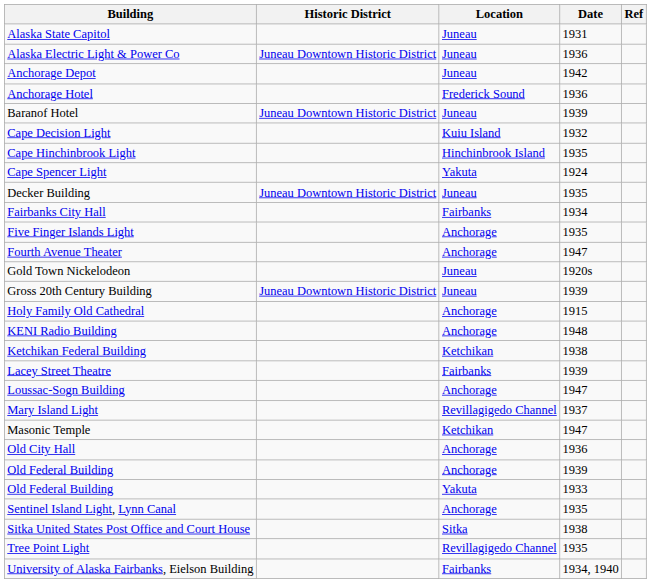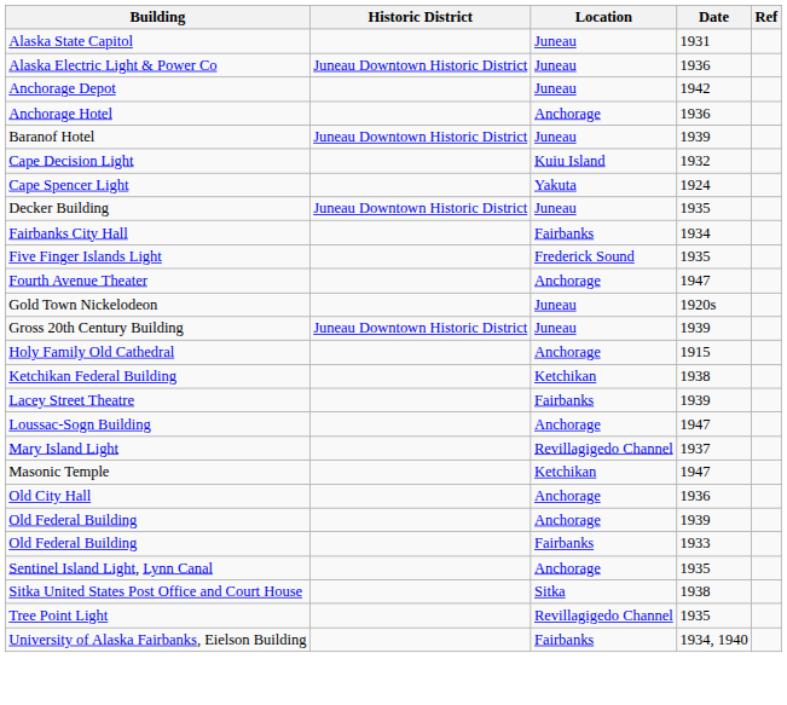 <table class="wikitable sortable">
 <tr>
 <th>Building</th>
 <th>Historic District</th>
 <th>Location</th>
 <th>Date</th>
 <th>Ref</th>
 </tr>
 <tr>
 <td><a href='#'>Alaska State Capitol</a></td>
 <td></td>
 <td><a href='#'>Juneau</a></td>
 <td>1931</td>
 <td></td>
 </tr>
 <tr>
 <td><a href='#'>Alaska Electric Light & Power Co</a></td>
 <td><a href='#'>Juneau Downtown Historic District</a></td>
 <td><a href='#'>Juneau</a></td>
 <td>1936</td>
 <td></td>
 </tr>
 <tr>
 <td><a href='#'>Anchorage Depot</a></td>
 <td></td>
 <td><a href='#'>Juneau</a></td>
 <td>1942</td>
 <td></td>
 </tr>
 <tr>
 <td><a href='#'>Anchorage Hotel</a></td>
 <td></td>
-<td><a href='#'>Frederick Sound</a></td>
+<td><a href='#'>Anchorage</a></td>
 <td>1936</td>
 <td></td>
 </tr>
 <tr>
 <td>Baranof Hotel</td>
 <td><a href='#'>Juneau Downtown Historic District</a></td>
 <td><a href='#'>Juneau</a></td>
 <td>1939</td>
 <td></td>
 </tr>
 <tr>
 <td><a href='#'>Cape Decision Light</a></td>
 <td></td>
 <td><a href='#'>Kuiu Island</a></td>
 <td>1932</td>
-<td></td>
-</tr>
-<tr>
-<td><a href='#'>Cape Hinchinbrook Light</a></td>
-<td></td>
-<td><a href='#'>Hinchinbrook Island</a></td>
-<td>1935</td>
 <td></td>
 </tr>
 <tr>
 <td><a href='#'>Cape Spencer Light</a></td>
 <td></td>
 <td><a href='#'>Yakuta</a></td>
 <td>1924</td>
 <td></td>
 </tr>
 <tr>
 <td>Decker Building</td>
 <td><a href='#'>Juneau Downtown Historic District</a></td>
 <td><a href='#'>Juneau</a></td>
 <td>1935</td>
 <td></td>
 </tr>
 <tr>
 <td><a href='#'>Fairbanks City Hall</a></td>
 <td></td>
 <td><a href='#'>Fairbanks</a></td>
 <td>1934</td>
 <td></td>
 </tr>
 <tr>
 <td><a href='#'>Five Finger Islands Light</a></td>
 <td></td>
-<td><a href='#'>Anchorage</a></td>
+<td><a href='#'>Frederick Sound</a></td>
 <td>1935</td>
 <td></td>
 </tr>
 <tr>
 <td><a href='#'>Fourth Avenue Theater</a></td>
 <td></td>
 <td><a href='#'>Anchorage</a></td>
 <td>1947</td>
 <td></td>
 </tr>
 <tr>
 <td>Gold Town Nickelodeon</td>
 <td></td>
 <td><a href='#'>Juneau</a></td>
 <td>1920s</td>
 <td></td>
 </tr>
 <tr>
 <td>Gross 20th Century Building</td>
 <td><a href='#'>Juneau Downtown Historic District</a></td>
 <td><a href='#'>Juneau</a></td>
 <td>1939</td>
 <td></td>
 </tr>
 <tr>
 <td><a href='#'>Holy Family Old Cathedral</a></td>
 <td></td>
 <td><a href='#'>Anchorage</a></td>
 <td>1915</td>
-<td></td>
-</tr>
-<tr>
-<td><a href='#'>KENI Radio Building</a></td>
-<td></td>
-<td><a href='#'>Anchorage</a></td>
-<td>1948</td>
 <td></td>
 </tr>
 <tr>
 <td><a href='#'>Ketchikan Federal Building</a></td>
 <td></td>
 <td><a href='#'>Ketchikan</a></td>
 <td>1938</td>
 <td></td>
 </tr>
 <tr>
 <td><a href='#'>Lacey Street Theatre</a></td>
 <td></td>
 <td><a href='#'>Fairbanks</a></td>
 <td>1939</td>
 <td></td>
 </tr>
 <tr>
 <td><a href='#'>Loussac-Sogn Building</a></td>
 <td></td>
 <td><a href='#'>Anchorage</a></td>
 <td>1947</td>
 <td></td>
 </tr>
 <tr>
 <td><a href='#'>Mary Island Light</a></td>
 <td></td>
 <td><a href='#'>Revillagigedo Channel</a></td>
 <td>1937</td>
 <td></td>
 </tr>
 <tr>
 <td>Masonic Temple</td>
 <td></td>
 <td><a href='#'>Ketchikan</a></td>
 <td>1947</td>
 <td></td>
 </tr>
 <tr>
 <td><a href='#'>Old City Hall</a></td>
 <td></td>
 <td><a href='#'>Anchorage</a></td>
 <td>1936</td>
 <td></td>
 </tr>
 <tr>
 <td><a href='#'>Old Federal Building</a></td>
 <td></td>
 <td><a href='#'>Anchorage</a></td>
 <td>1939</td>
 <td></td>
 </tr>
 <tr>
 <td><a href='#'>Old Federal Building</a></td>
 <td></td>
-<td><a href='#'>Yakuta</a></td>
+<td><a href='#'>Fairbanks</a></td>
 <td>1933</td>
 <td></td>
 </tr>
 <tr>
 <td><a href='#'>Sentinel Island Light</a>, <a href='#'>Lynn Canal</a></td>
 <td></td>
 <td><a href='#'>Anchorage</a></td>
 <td>1935</td>
 <td></td>
 </tr>
 <tr>
 <td><a href='#'>Sitka United States Post Office and Court House</a></td>
 <td></td>
 <td><a href='#'>Sitka</a></td>
 <td>1938</td>
 <td></td>
 </tr>
 <tr>
 <td><a href='#'>Tree Point Light</a></td>
 <td></td>
 <td><a href='#'>Revillagigedo Channel</a></td>
 <td>1935</td>
 <td></td>
 </tr>
 <tr>
 <td><a href='#'>University of Alaska Fairbanks</a>, Eielson Building</td>
 <td></td>
 <td><a href='#'>Fairbanks</a></td>
 <td>1934, 1940</td>
 <td></td>
 </tr>
 </table>
